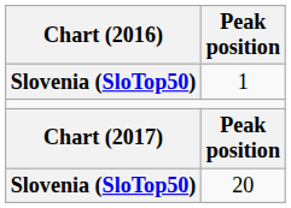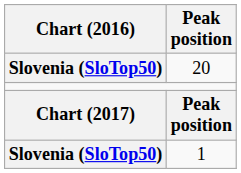 <table class="wikitable sortable plainrowheaders" style="text-align:center">
 <tr>
 <th scope="col">Chart (2016)</th>
 <th scope="col">Peak<br>position</th>
 </tr>
 <tr>
 <th scope="row">Slovenia (<a href='#'>SloTop50</a>)</th>
-<td>1</td>
+<td>20</td>
 </tr>
 <tr>
 <td colspan=2></td>
 </tr>
 <tr>
 <th scope="col">Chart (2017)</th>
 <th scope="col">Peak<br>position</th>
 </tr>
 <tr>
 <th scope="row">Slovenia (<a href='#'>SloTop50</a>)</th>
-<td>20</td>
+<td>1</td>
 </tr>
 </table>
